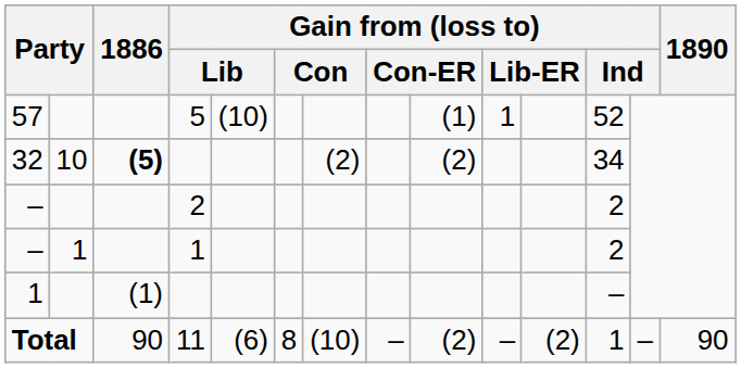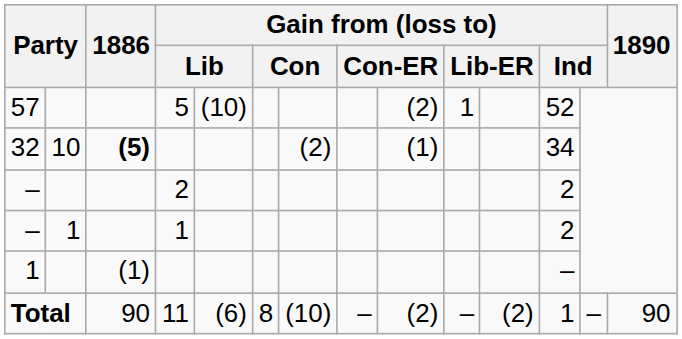 <table class="wikitable" style="text-align:right">
 <tr>
 <th rowspan="2" colspan="2">Party</th>
 <th rowspan="2" style="width:1em;">1886</th>
 <th colspan="10">Gain from (loss to)</th>
 <th rowspan="2" style="width:1em;">1890</th>
 </tr>
 <tr>
 <th colspan="2">Lib</th>
 <th colspan="2">Con</th>
 <th colspan="2">Con-ER</th>
 <th colspan="2">Lib-ER</th>
 <th colspan="2">Ind</th>
 </tr>
 <tr>
 <td>57</td>
 <td></td>
 <td></td>
 <td>5</td>
 <td>(10)</td>
 <td></td>
 <td></td>
 <td></td>
-<td>(1)</td>
+<td>(2)</td>
 <td>1</td>
 <td></td>
 <td>52</td>
 </tr>
 <tr>
 <td>32</td>
 <td>10</td>
 <td><strong>(5)</strong></td>
 <td></td>
 <td></td>
 <td></td>
 <td>(2)</td>
 <td></td>
-<td>(2)</td>
+<td>(1)</td>
 <td></td>
 <td></td>
 <td>34</td>
 </tr>
 <tr>
 <td>–</td>
 <td></td>
 <td></td>
 <td>2</td>
 <td></td>
 <td></td>
 <td></td>
 <td></td>
 <td></td>
 <td></td>
 <td></td>
 <td>2</td>
 </tr>
 <tr>
 <td>–</td>
 <td>1</td>
 <td></td>
 <td>1</td>
 <td></td>
 <td></td>
 <td></td>
 <td></td>
 <td></td>
 <td></td>
 <td></td>
 <td>2</td>
 </tr>
 <tr>
 <td>1</td>
 <td></td>
 <td>(1)</td>
 <td></td>
 <td></td>
 <td></td>
 <td></td>
 <td></td>
 <td></td>
 <td></td>
 <td></td>
 <td>–</td>
 </tr>
 <tr>
 <td colspan="2" style="text-align:left;"><strong>Total</strong></td>
 <td>90</td>
 <td>11</td>
 <td>(6)</td>
 <td>8</td>
 <td>(10)</td>
 <td>–</td>
 <td>(2)</td>
 <td>–</td>
 <td>(2)</td>
 <td>1</td>
 <td>–</td>
 <td>90</td>
 </tr>
 </table>
